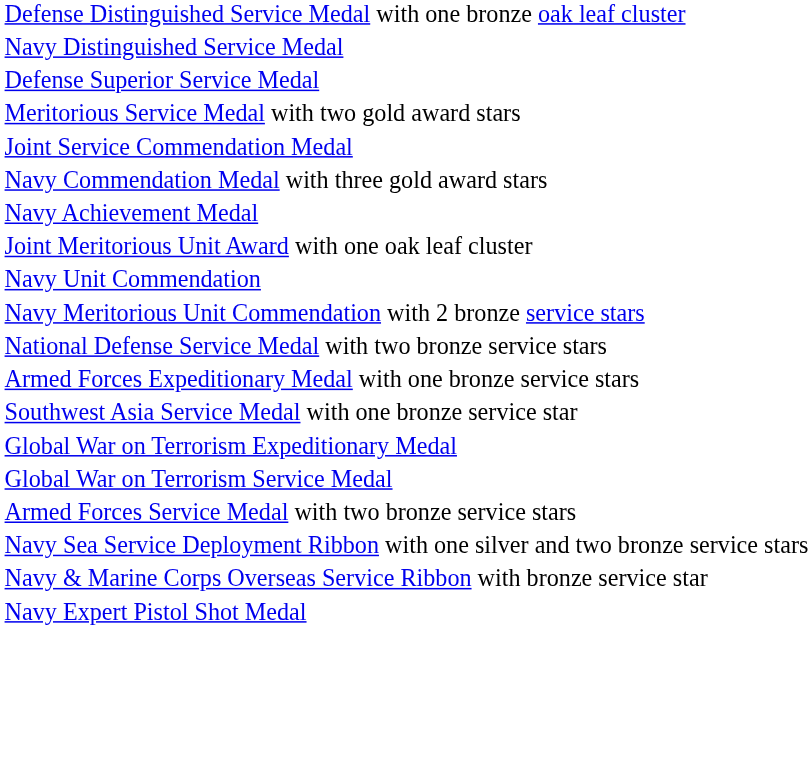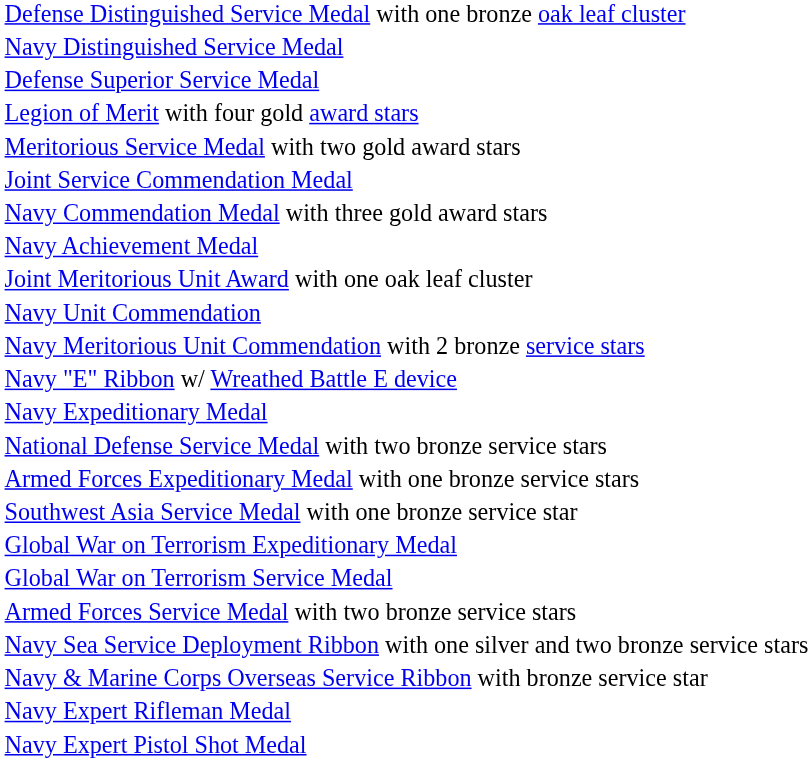 <table>
 <tr>
 <td></td>
 <td><a href='#'>Defense Distinguished Service Medal</a> with one bronze <a href='#'>oak leaf cluster</a></td>
 </tr>
 <tr>
 <td></td>
 <td><a href='#'>Navy Distinguished Service Medal</a></td>
 </tr>
 <tr>
 <td></td>
 <td><a href='#'>Defense Superior Service Medal</a></td>
+</tr>
+<tr>
+<td></td>
+<td><a href='#'>Legion of Merit</a> with four gold <a href='#'>award stars</a></td>
 </tr>
 <tr>
 <td></td>
 <td><a href='#'>Meritorious Service Medal</a> with two gold award stars</td>
 </tr>
 <tr>
 <td></td>
 <td><a href='#'>Joint Service Commendation Medal</a></td>
 </tr>
 <tr>
 <td></td>
 <td><a href='#'>Navy Commendation Medal</a> with three gold award stars</td>
 </tr>
 <tr>
 <td></td>
 <td><a href='#'>Navy Achievement Medal</a></td>
 </tr>
 <tr>
 <td></td>
 <td><a href='#'>Joint Meritorious Unit Award</a> with one oak leaf cluster</td>
 </tr>
 <tr>
 <td></td>
 <td><a href='#'>Navy Unit Commendation</a></td>
 </tr>
 <tr>
 <td></td>
 <td><a href='#'>Navy Meritorious Unit Commendation</a> with 2 bronze <a href='#'>service stars</a></td>
+</tr>
+<tr>
+<td></td>
+<td><a href='#'>Navy "E" Ribbon</a> w/ <a href='#'>Wreathed Battle E device</a></td>
+</tr>
+<tr>
+<td></td>
+<td><a href='#'>Navy Expeditionary Medal</a></td>
 </tr>
 <tr>
 <td></td>
 <td><a href='#'>National Defense Service Medal</a> with two bronze service stars</td>
 </tr>
 <tr>
 <td></td>
 <td><a href='#'>Armed Forces Expeditionary Medal</a> with one bronze service stars</td>
 </tr>
 <tr>
 <td></td>
 <td><a href='#'>Southwest Asia Service Medal</a> with one bronze service star</td>
 </tr>
 <tr>
 <td></td>
 <td><a href='#'>Global War on Terrorism Expeditionary Medal</a></td>
 </tr>
 <tr>
 <td></td>
 <td><a href='#'>Global War on Terrorism Service Medal</a></td>
 </tr>
 <tr>
 <td></td>
 <td><a href='#'>Armed Forces Service Medal</a> with two bronze service stars</td>
 </tr>
 <tr>
 <td></td>
 <td><a href='#'>Navy Sea Service Deployment Ribbon</a> with one silver and two bronze service stars</td>
 </tr>
 <tr>
 <td></td>
 <td><a href='#'>Navy & Marine Corps Overseas Service Ribbon</a> with bronze service star</td>
 </tr>
 <tr>
 <td></td>
+<td><a href='#'>Navy Expert Rifleman Medal</a></td>
+</tr>
+<tr>
+<td></td>
 <td><a href='#'>Navy Expert Pistol Shot Medal</a></td>
 </tr>
 </table>
